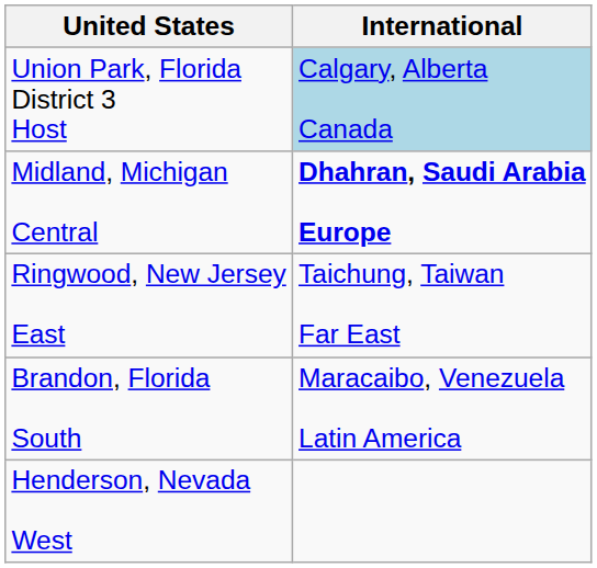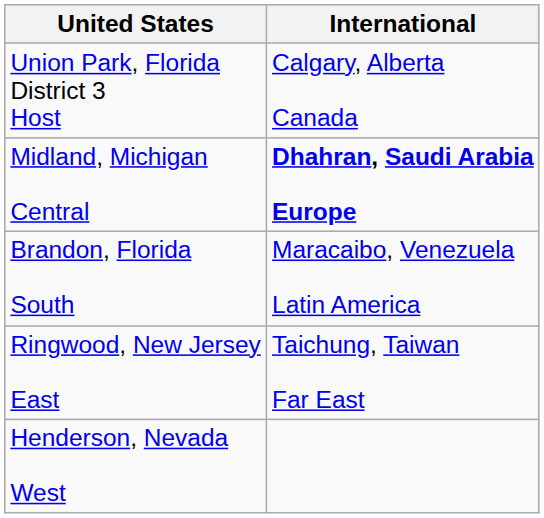 <table class="wikitable">
 <tr>
 <th>United States</th>
 <th>International</th>
 </tr>
 <tr>
 <td> <a href='#'>Union Park</a>, <a href='#'>Florida</a><br>District 3<br><a href='#'>Host</a></td>
-<td style="background: lightblue;"> <a href='#'>Calgary</a>, <a href='#'>Alberta</a><br><br><a href='#'>Canada</a></td>
+<td> <a href='#'>Calgary</a>, <a href='#'>Alberta</a><br><br><a href='#'>Canada</a></td>
 </tr>
 <tr>
 <td> <a href='#'>Midland</a>, <a href='#'>Michigan</a><br> <br><a href='#'>Central</a></td>
 <td><strong> <a href='#'>Dhahran</a>, <a href='#'>Saudi Arabia</a><br> <br><a href='#'>Europe</a></strong></td>
 </tr>
 <tr>
+<td> <a href='#'>Brandon</a>, <a href='#'>Florida</a><br><br><a href='#'>South</a></td>
+<td> <a href='#'>Maracaibo</a>, <a href='#'>Venezuela</a><br> <br><a href='#'>Latin America</a></td>
+</tr>
+<tr>
 <td> <a href='#'>Ringwood</a>, <a href='#'>New Jersey</a><br><br><a href='#'>East</a></td>
 <td> <a href='#'>Taichung</a>, <a href='#'>Taiwan</a><br><br><a href='#'>Far East</a></td>
-</tr>
-<tr>
-<td> <a href='#'>Brandon</a>, <a href='#'>Florida</a><br><br><a href='#'>South</a></td>
-<td> <a href='#'>Maracaibo</a>, <a href='#'>Venezuela</a><br> <br><a href='#'>Latin America</a></td>
 </tr>
 <tr>
 <td> <a href='#'>Henderson</a>, <a href='#'>Nevada</a><br><br><a href='#'>West</a></td>
 <td></td>
 </tr>
 </table>
